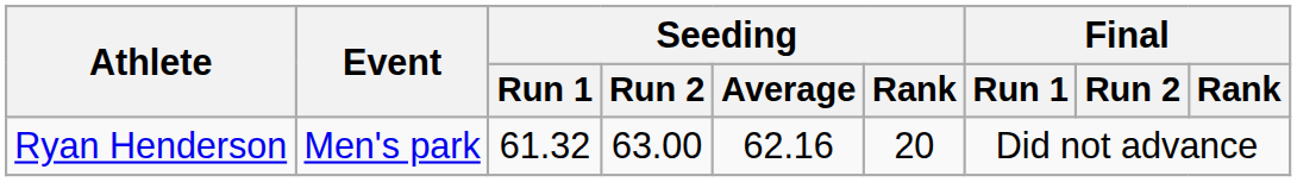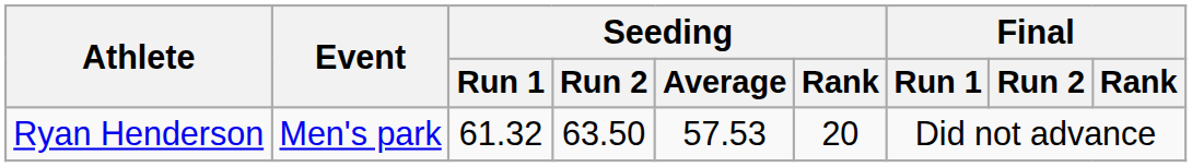 <table class=wikitable style=font-size:90%;text-align:center>
 <tr>
 <th rowspan=2>Athlete</th>
 <th rowspan=2>Event</th>
 <th colspan=4>Seeding</th>
 <th colspan=3>Final</th>
 </tr>
 <tr style=font-size:95%>
 <th>Run 1</th>
 <th>Run 2</th>
 <th>Average</th>
 <th>Rank</th>
 <th>Run 1</th>
 <th>Run 2</th>
 <th>Rank</th>
 </tr>
 <tr>
 <td align=left><a href='#'>Ryan Henderson</a></td>
 <td align="left"><a href='#'>Men's park</a></td>
 <td>61.32</td>
-<td>63.00</td>
-<td>62.16</td>
+<td>63.50</td>
+<td>57.53</td>
 <td>20</td>
 <td colspan=3>Did not advance</td>
 </tr>
 </table>
